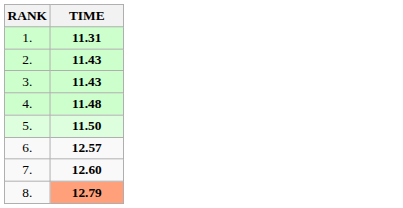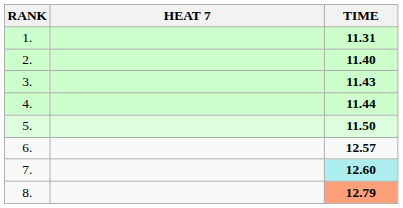 <table class="wikitable" style="border-collapse: collapse; font-size: 90%;">
 <tr>
 <th>RANK</th>
+<th style="width: 20em">HEAT 7</th>
 <th style="width: 5em">TIME</th>
 </tr>
 <tr style="background:#ccffcc;">
 <td align="center">1.</td>
+<td></td>
 <td align="center"><strong>11.31</strong></td>
 </tr>
 <tr style="background:#ccffcc;">
 <td align="center">2.</td>
-<td align="center"><strong>11.43</strong></td>
+<td></td>
+<td align="center"><strong>11.40</strong></td>
 </tr>
 <tr style="background:#ccffcc;">
 <td align="center">3.</td>
+<td></td>
 <td align="center"><strong>11.43</strong></td>
 </tr>
 <tr style="background:#ccffcc;">
 <td align="center">4.</td>
-<td align="center"><strong>11.48</strong></td>
+<td></td>
+<td align="center"><strong>11.44</strong></td>
 </tr>
 <tr style="background:#ddffdd;">
 <td align="center">5.</td>
+<td></td>
 <td align="center"><strong>11.50</strong></td>
 </tr>
 <tr>
 <td align="center">6.</td>
+<td></td>
 <td align="center"><strong>12.57</strong></td>
 </tr>
 <tr>
 <td align="center">7.</td>
-<td align="center"><strong>12.60</strong></td>
+<td></td>
+<td align="center" style="background: paleturquoise;"><strong>12.60</strong></td>
 </tr>
 <tr>
 <td align="center">8.</td>
+<td></td>
 <td align="center" style="background: lightsalmon;"><strong>12.79</strong></td>
 </tr>
 </table>
